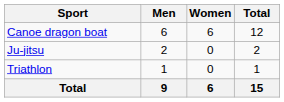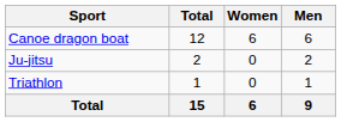 <table class="wikitable sortable" style="text-align:center;">
 <tr>
 <th width=180>Sport</th>
+<th width=55>Total</th>
+<th width=55>Women</th>
 <th width=55>Men</th>
-<th width=55>Women</th>
-<th width=55>Total</th>
 </tr>
 <tr>
 <td align=left><a href='#'>Canoe dragon boat</a></td>
+<td>12</td>
 <td>6</td>
 <td>6</td>
-<td>12</td>
 </tr>
 <tr>
 <td align=left><a href='#'>Ju-jitsu</a></td>
 <td>2</td>
 <td>0</td>
 <td>2</td>
 </tr>
 <tr>
 <td align=left><a href='#'>Triathlon</a></td>
 <td>1</td>
 <td>0</td>
 <td>1</td>
 </tr>
 <tr>
 <th>Total</th>
+<th>15</th>
+<th>6</th>
 <th>9</th>
-<th>6</th>
-<th>15</th>
 </tr>
 </table>
